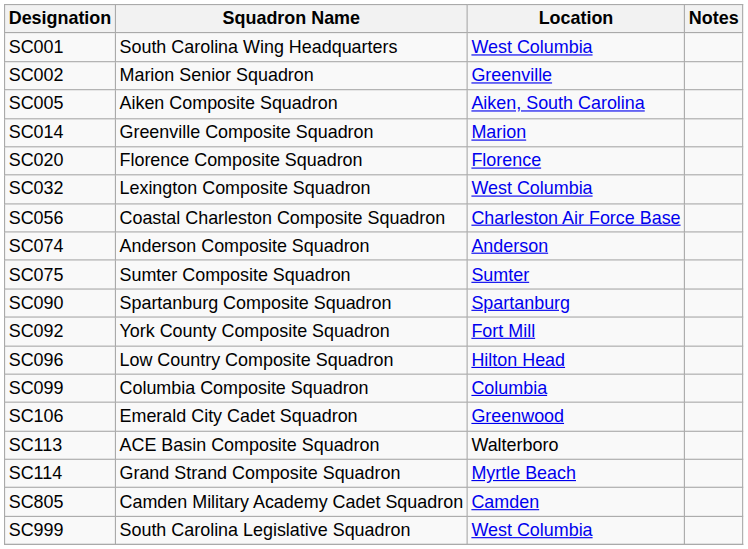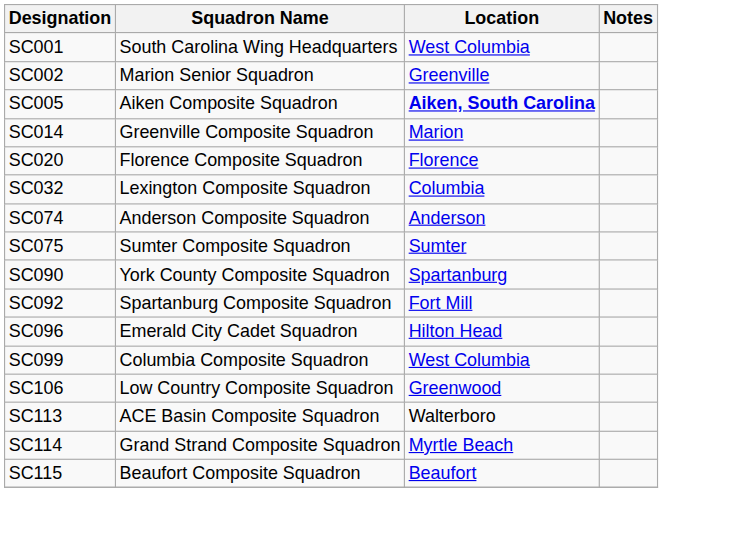 <table class="wikitable">
 <tr>
 <th>Designation </th>
 <th>Squadron Name</th>
 <th>Location</th>
 <th>Notes</th>
 </tr>
 <tr>
 <td>SC001</td>
 <td>South Carolina Wing Headquarters</td>
 <td><a href='#'>West Columbia</a></td>
 <td></td>
 </tr>
 <tr>
 <td>SC002</td>
 <td>Marion Senior Squadron</td>
 <td><a href='#'>Greenville</a></td>
 <td></td>
 </tr>
 <tr>
 <td>SC005</td>
 <td>Aiken Composite Squadron</td>
-<td><a href='#'>Aiken, South Carolina</a></td>
+<td><strong><a href='#'>Aiken, South Carolina</a></strong></td>
 <td></td>
 </tr>
 <tr>
 <td>SC014</td>
 <td>Greenville Composite Squadron</td>
 <td><a href='#'>Marion</a></td>
 <td></td>
 </tr>
 <tr>
 <td>SC020</td>
 <td>Florence Composite Squadron</td>
 <td><a href='#'>Florence</a></td>
 <td></td>
 </tr>
 <tr>
 <td>SC032</td>
 <td>Lexington Composite Squadron</td>
-<td><a href='#'>West Columbia</a></td>
-<td></td>
-</tr>
-<tr>
-<td>SC056</td>
-<td>Coastal Charleston Composite Squadron</td>
-<td><a href='#'>Charleston Air Force Base</a></td>
+<td><a href='#'>Columbia</a></td>
 <td></td>
 </tr>
 <tr>
 <td>SC074</td>
 <td>Anderson Composite Squadron</td>
 <td><a href='#'>Anderson</a></td>
 <td></td>
 </tr>
 <tr>
 <td>SC075</td>
 <td>Sumter Composite Squadron</td>
 <td><a href='#'>Sumter</a></td>
 <td></td>
 </tr>
 <tr>
 <td>SC090</td>
-<td>Spartanburg Composite Squadron</td>
+<td>York County Composite Squadron</td>
 <td><a href='#'>Spartanburg</a></td>
 <td></td>
 </tr>
 <tr>
 <td>SC092</td>
-<td>York County Composite Squadron</td>
+<td>Spartanburg Composite Squadron</td>
 <td><a href='#'>Fort Mill</a></td>
 <td></td>
 </tr>
 <tr>
 <td>SC096</td>
-<td>Low Country Composite Squadron</td>
+<td>Emerald City Cadet Squadron</td>
 <td><a href='#'>Hilton Head</a></td>
 <td></td>
 </tr>
 <tr>
 <td>SC099</td>
 <td>Columbia Composite Squadron</td>
-<td><a href='#'>Columbia</a></td>
+<td><a href='#'>West Columbia</a></td>
 <td></td>
 </tr>
 <tr>
 <td>SC106</td>
-<td>Emerald City Cadet Squadron</td>
+<td>Low Country Composite Squadron</td>
 <td><a href='#'>Greenwood</a></td>
 <td></td>
 </tr>
 <tr>
 <td>SC113</td>
 <td>ACE Basin Composite Squadron</td>
 <td>Walterboro</td>
 <td></td>
 </tr>
 <tr>
 <td>SC114</td>
 <td>Grand Strand Composite Squadron</td>
 <td><a href='#'>Myrtle Beach</a></td>
 <td></td>
 </tr>
 <tr>
-<td>SC805</td>
-<td>Camden Military Academy Cadet Squadron</td>
-<td><a href='#'>Camden</a></td>
-<td></td>
-</tr>
-<tr>
-<td>SC999</td>
-<td>South Carolina Legislative Squadron</td>
-<td><a href='#'>West Columbia</a></td>
+<td>SC115</td>
+<td>Beaufort Composite Squadron</td>
+<td><a href='#'>Beaufort</a></td>
 <td></td>
 </tr>
 <tr>
 </tr>
 </table>
